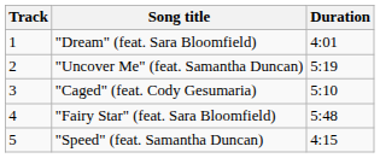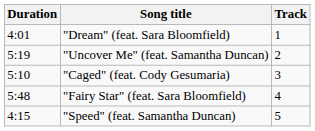 <table class="wikitable">
 <tr>
+<th>Duration</th>
+<th>Song title</th>
 <th>Track</th>
-<th>Song title</th>
-<th>Duration</th>
 </tr>
 <tr>
+<td>4:01</td>
+<td>"Dream" (feat. Sara Bloomfield)</td>
 <td>1</td>
-<td>"Dream" (feat. Sara Bloomfield)</td>
-<td>4:01</td>
 </tr>
 <tr>
+<td>5:19</td>
+<td>"Uncover Me" (feat. Samantha Duncan)</td>
 <td>2</td>
-<td>"Uncover Me" (feat. Samantha Duncan)</td>
-<td>5:19</td>
 </tr>
 <tr>
+<td>5:10</td>
+<td>"Caged" (feat. Cody Gesumaria)</td>
 <td>3</td>
-<td>"Caged" (feat. Cody Gesumaria)</td>
-<td>5:10</td>
 </tr>
 <tr>
+<td>5:48</td>
+<td>"Fairy Star" (feat. Sara Bloomfield)</td>
 <td>4</td>
-<td>"Fairy Star" (feat. Sara Bloomfield)</td>
-<td>5:48</td>
 </tr>
 <tr>
+<td>4:15</td>
+<td>"Speed" (feat. Samantha Duncan)</td>
 <td>5</td>
-<td>"Speed" (feat. Samantha Duncan)</td>
-<td>4:15</td>
 </tr>
 </table>
